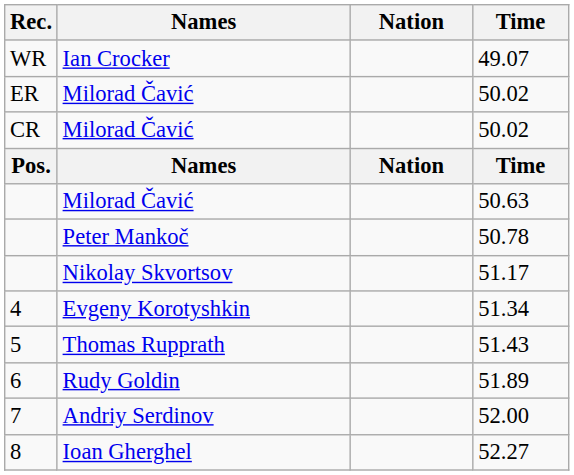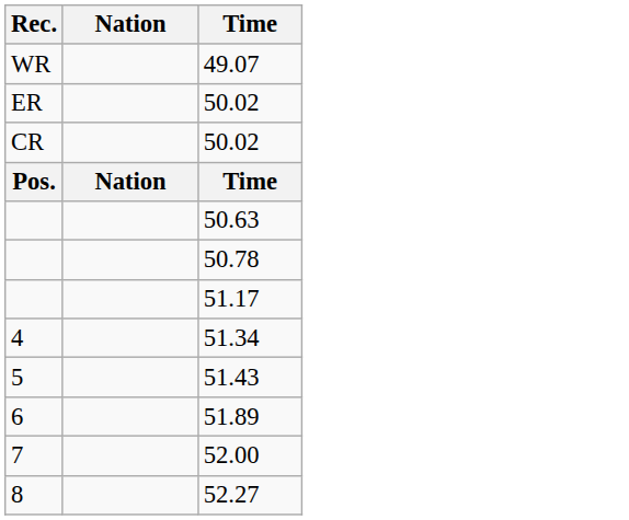 <table class=wikitable>
 <tr>
 <th width="30">Rec.</th>
-<th width="200">Names</th>
 <th width="80">Nation</th>
 <th width="60">Time</th>
 </tr>
 <tr>
 <td>WR</td>
-<td><a href='#'>Ian Crocker</a></td>
 <td></td>
 <td>49.07</td>
 </tr>
 <tr>
 <td>ER</td>
-<td><a href='#'>Milorad Čavić</a></td>
 <td></td>
 <td>50.02</td>
 </tr>
 <tr>
 <td>CR</td>
-<td><a href='#'>Milorad Čavić</a></td>
 <td></td>
 <td>50.02</td>
 </tr>
 <tr>
 <th>Pos.</th>
-<th>Names</th>
 <th>Nation</th>
 <th>Time</th>
 </tr>
 <tr>
 <td></td>
-<td><a href='#'>Milorad Čavić</a></td>
 <td></td>
 <td>50.63</td>
 </tr>
 <tr>
 <td></td>
-<td><a href='#'>Peter Mankoč</a></td>
 <td></td>
 <td>50.78</td>
 </tr>
 <tr>
 <td></td>
-<td><a href='#'>Nikolay Skvortsov</a></td>
 <td></td>
 <td>51.17</td>
 </tr>
 <tr>
 <td>4</td>
-<td><a href='#'>Evgeny Korotyshkin</a></td>
 <td></td>
 <td>51.34</td>
 </tr>
 <tr>
 <td>5</td>
-<td><a href='#'>Thomas Rupprath</a></td>
 <td></td>
 <td>51.43</td>
 </tr>
 <tr>
 <td>6</td>
-<td><a href='#'>Rudy Goldin</a></td>
 <td></td>
 <td>51.89</td>
 </tr>
 <tr>
 <td>7</td>
-<td><a href='#'>Andriy Serdinov</a></td>
 <td></td>
 <td>52.00</td>
 </tr>
 <tr>
 <td>8</td>
-<td><a href='#'>Ioan Gherghel</a></td>
 <td></td>
 <td>52.27</td>
 </tr>
 </table>
